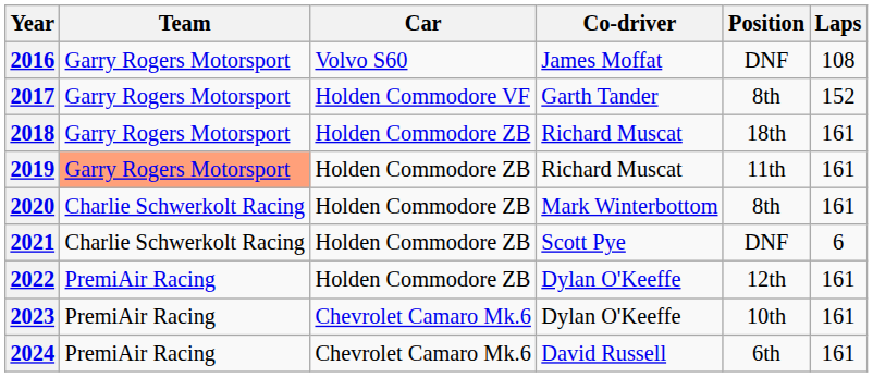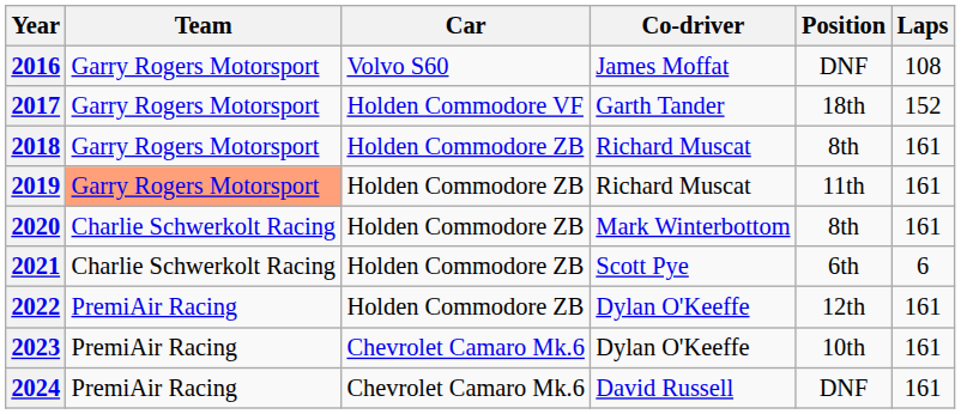 <table class="wikitable" style="font-size: 95%;">
 <tr>
 <th>Year</th>
 <th>Team</th>
 <th>Car</th>
 <th>Co-driver</th>
 <th>Position</th>
 <th>Laps</th>
 </tr>
 <tr>
 <th><a href='#'>2016</a></th>
 <td><a href='#'>Garry Rogers Motorsport</a></td>
 <td><a href='#'>Volvo S60</a></td>
 <td> <a href='#'>James Moffat</a></td>
 <td align="center">DNF</td>
 <td align="center">108</td>
 </tr>
 <tr>
 <th><a href='#'>2017</a></th>
 <td><a href='#'>Garry Rogers Motorsport</a></td>
 <td><a href='#'>Holden Commodore VF</a></td>
 <td> <a href='#'>Garth Tander</a></td>
-<td align="center">8th</td>
+<td align="center">18th</td>
 <td align="center">152</td>
 </tr>
 <tr>
 <th><a href='#'>2018</a></th>
 <td><a href='#'>Garry Rogers Motorsport</a></td>
 <td><a href='#'>Holden Commodore ZB</a></td>
 <td> <a href='#'>Richard Muscat</a></td>
-<td align="center">18th</td>
+<td align="center">8th</td>
 <td align="center">161</td>
 </tr>
 <tr>
 <th><a href='#'>2019</a></th>
 <td style="background: lightsalmon;"><a href='#'>Garry Rogers Motorsport</a></td>
 <td>Holden Commodore ZB</td>
 <td> Richard Muscat</td>
 <td align="center">11th</td>
 <td align="center">161</td>
 </tr>
 <tr>
 <th><a href='#'>2020</a></th>
 <td><a href='#'>Charlie Schwerkolt Racing</a></td>
 <td>Holden Commodore ZB</td>
 <td> <a href='#'>Mark Winterbottom</a></td>
 <td align="center">8th</td>
 <td align="center">161</td>
 </tr>
 <tr>
 <th><a href='#'>2021</a></th>
 <td>Charlie Schwerkolt Racing</td>
 <td>Holden Commodore ZB</td>
 <td> <a href='#'>Scott Pye</a></td>
-<td align="center">DNF</td>
+<td align="center">6th</td>
 <td align="center">6</td>
 </tr>
 <tr>
 <th><a href='#'>2022</a></th>
 <td><a href='#'>PremiAir Racing</a></td>
 <td>Holden Commodore ZB</td>
 <td> <a href='#'>Dylan O'Keeffe</a></td>
 <td align="center">12th</td>
 <td align="center">161</td>
 </tr>
 <tr>
 <th><a href='#'>2023</a></th>
 <td>PremiAir Racing</td>
 <td><a href='#'>Chevrolet Camaro Mk.6</a></td>
 <td> Dylan O'Keeffe</td>
 <td align="center">10th</td>
 <td align="center">161</td>
 </tr>
 <tr>
 <th><a href='#'>2024</a></th>
 <td>PremiAir Racing</td>
 <td>Chevrolet Camaro Mk.6</td>
 <td> <a href='#'>David Russell</a></td>
-<td align="center">6th</td>
+<td align="center">DNF</td>
 <td align="center">161</td>
 </tr>
 </table>
